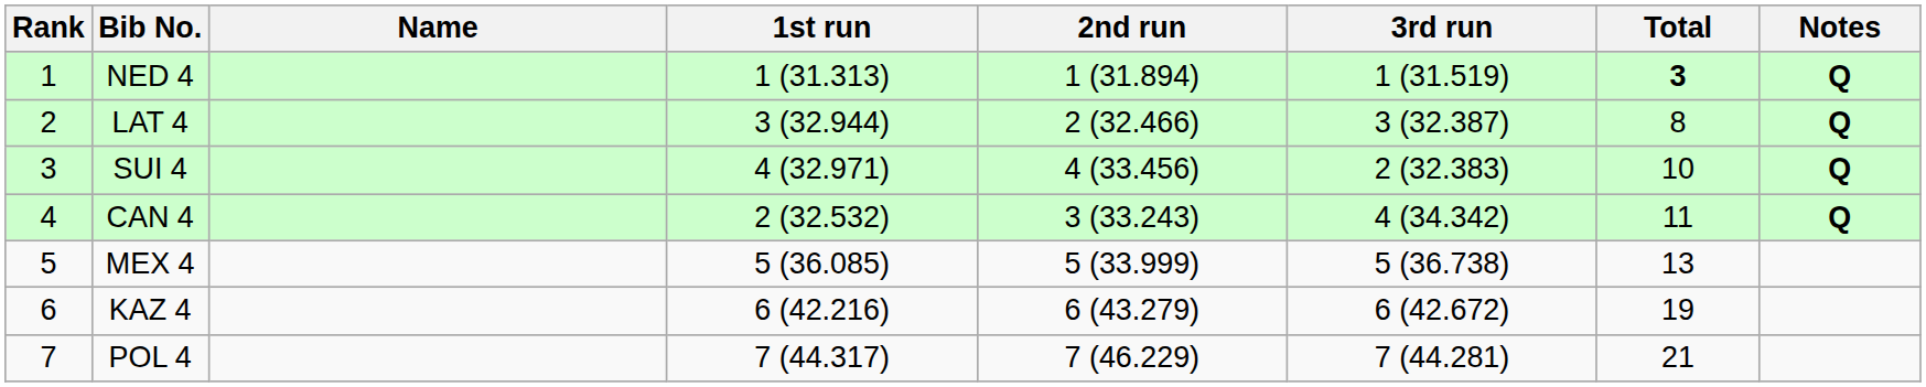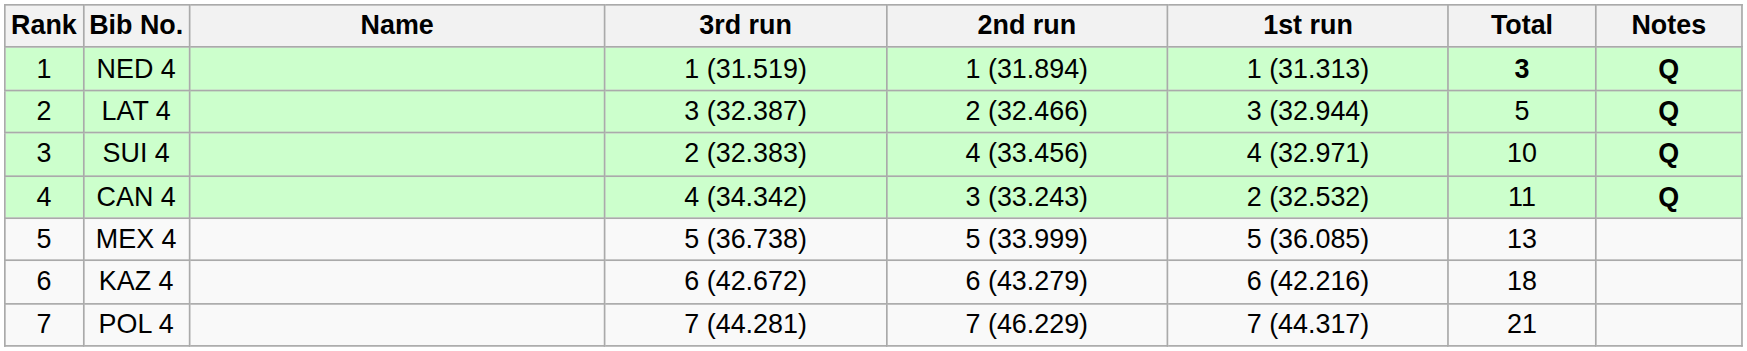 <table class="wikitable" style="text-align:center;">
 <tr>
 <th>Rank</th>
 <th>Bib No.</th>
 <th style="width:15em">Name</th>
+<th style="width:10em">3rd run</th>
+<th style="width:10em">2nd run</th>
 <th style="width:10em">1st run</th>
-<th style="width:10em">2nd run</th>
-<th style="width:10em">3rd run</th>
 <th style="width:5em">Total</th>
 <th style="width:5em">Notes</th>
 </tr>
 <tr bgcolor=ccffcc>
 <td>1</td>
 <td>NED 4</td>
 <td align=left></td>
+<td>1 (31.519)</td>
+<td>1 (31.894)</td>
 <td>1 (31.313)</td>
-<td>1 (31.894)</td>
-<td>1 (31.519)</td>
 <td><strong>3</strong></td>
 <td><strong>Q</strong></td>
 </tr>
 <tr bgcolor=ccffcc>
 <td>2</td>
 <td>LAT 4</td>
 <td align=left></td>
+<td>3 (32.387)</td>
+<td>2 (32.466)</td>
 <td>3 (32.944)</td>
-<td>2 (32.466)</td>
-<td>3 (32.387)</td>
-<td>8</td>
+<td>5</td>
 <td><strong>Q</strong></td>
 </tr>
 <tr bgcolor=ccffcc>
 <td>3</td>
 <td>SUI 4</td>
 <td align=left></td>
+<td>2 (32.383)</td>
+<td>4 (33.456)</td>
 <td>4 (32.971)</td>
-<td>4 (33.456)</td>
-<td>2 (32.383)</td>
 <td>10</td>
 <td><strong>Q</strong></td>
 </tr>
 <tr bgcolor=ccffcc>
 <td>4</td>
 <td>CAN 4</td>
 <td align=left></td>
+<td>4 (34.342)</td>
+<td>3 (33.243)</td>
 <td>2 (32.532)</td>
-<td>3 (33.243)</td>
-<td>4 (34.342)</td>
 <td>11</td>
 <td><strong>Q</strong></td>
 </tr>
 <tr>
 <td>5</td>
 <td>MEX 4</td>
 <td align=left></td>
+<td>5 (36.738)</td>
+<td>5 (33.999)</td>
 <td>5 (36.085)</td>
-<td>5 (33.999)</td>
-<td>5 (36.738)</td>
 <td>13</td>
 <td></td>
 </tr>
 <tr>
 <td>6</td>
 <td>KAZ 4</td>
 <td align=left></td>
+<td>6 (42.672)</td>
+<td>6 (43.279)</td>
 <td>6 (42.216)</td>
-<td>6 (43.279)</td>
-<td>6 (42.672)</td>
-<td>19</td>
+<td>18</td>
 <td></td>
 </tr>
 <tr>
 <td>7</td>
 <td>POL 4</td>
 <td align=left></td>
+<td>7 (44.281)</td>
+<td>7 (46.229)</td>
 <td>7 (44.317)</td>
-<td>7 (46.229)</td>
-<td>7 (44.281)</td>
 <td>21</td>
 <td></td>
 </tr>
 </table>
